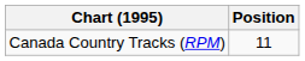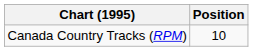 <table class="wikitable sortable">
 <tr>
 <th scope="col">Chart (1995)</th>
 <th scope="col">Position</th>
 </tr>
 <tr>
 <td>Canada Country Tracks (<em><a href='#'>RPM</a></em>)</td>
-<td align="center">11</td>
+<td align="center">10</td>
 </tr>
 </table>
